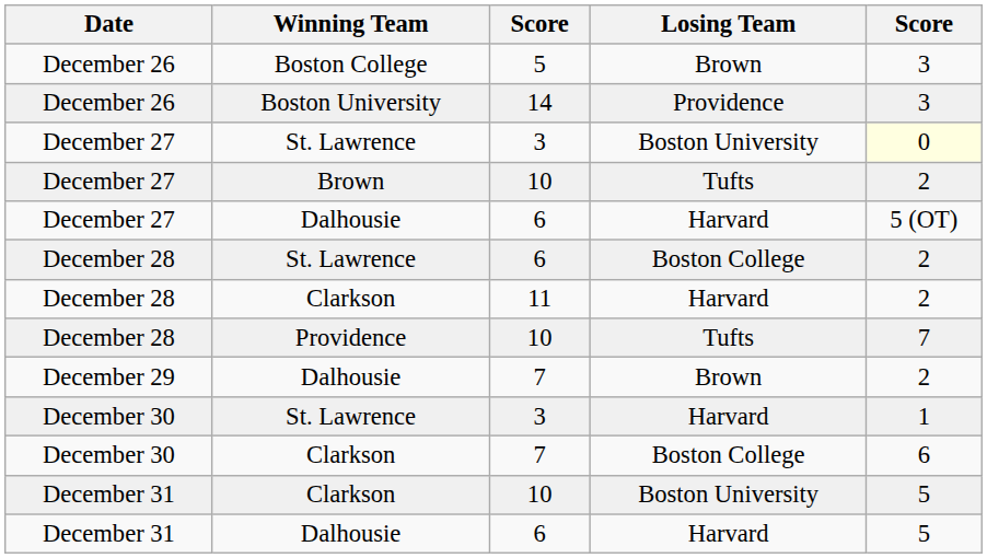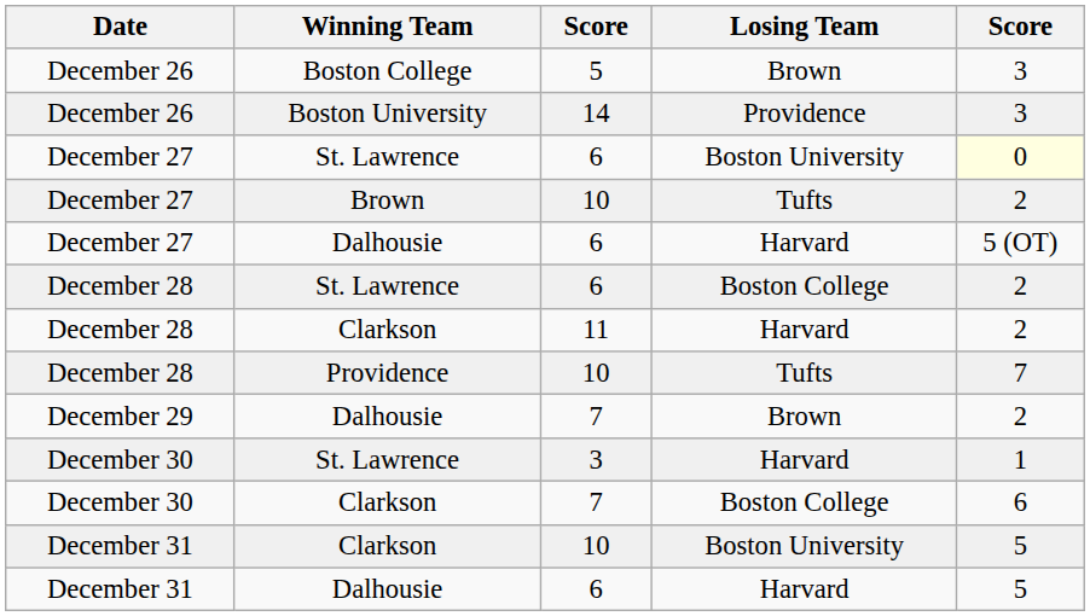 <table class="wikitable sortable" style="text-align:center" cellpadding=2 cellspacing=2 width =40%>
 <tr>
 <th>Date</th>
 <th>Winning Team</th>
 <th>Score</th>
 <th>Losing Team</th>
 <th>Score</th>
 </tr>
 <tr>
 <td>December 26</td>
 <td>Boston College</td>
 <td>5</td>
 <td>Brown</td>
 <td>3</td>
 </tr>
 <tr bgcolor=f0f0f0>
 <td>December 26</td>
 <td>Boston University</td>
 <td>14</td>
 <td>Providence</td>
 <td>3</td>
 </tr>
 <tr>
 <td>December 27</td>
 <td>St. Lawrence</td>
-<td>3</td>
+<td>6</td>
 <td>Boston University</td>
 <td style="background: lightyellow;">0</td>
 </tr>
 <tr bgcolor=f0f0f0>
 <td>December 27</td>
 <td>Brown</td>
 <td>10</td>
 <td>Tufts</td>
 <td>2</td>
 </tr>
 <tr>
 <td>December 27</td>
 <td>Dalhousie</td>
 <td>6</td>
 <td>Harvard</td>
 <td>5 (OT)</td>
 </tr>
 <tr bgcolor=f0f0f0>
 <td>December 28</td>
 <td>St. Lawrence</td>
 <td>6</td>
 <td>Boston College</td>
 <td>2</td>
 </tr>
 <tr>
 <td>December 28</td>
 <td>Clarkson</td>
 <td>11</td>
 <td>Harvard</td>
 <td>2</td>
 </tr>
 <tr bgcolor=f0f0f0>
 <td>December 28</td>
 <td>Providence</td>
 <td>10</td>
 <td>Tufts</td>
 <td>7</td>
 </tr>
 <tr>
 <td>December 29</td>
 <td>Dalhousie</td>
 <td>7</td>
 <td>Brown</td>
 <td>2</td>
 </tr>
 <tr bgcolor=f0f0f0>
 <td>December 30</td>
 <td>St. Lawrence</td>
 <td>3</td>
 <td>Harvard</td>
 <td>1</td>
 </tr>
 <tr>
 <td>December 30</td>
 <td>Clarkson</td>
 <td>7</td>
 <td>Boston College</td>
 <td>6</td>
 </tr>
 <tr bgcolor=f0f0f0>
 <td>December 31</td>
 <td>Clarkson</td>
 <td>10</td>
 <td>Boston University</td>
 <td>5</td>
 </tr>
 <tr>
 <td>December 31</td>
 <td>Dalhousie</td>
 <td>6</td>
 <td>Harvard</td>
 <td>5</td>
 </tr>
 </table>
